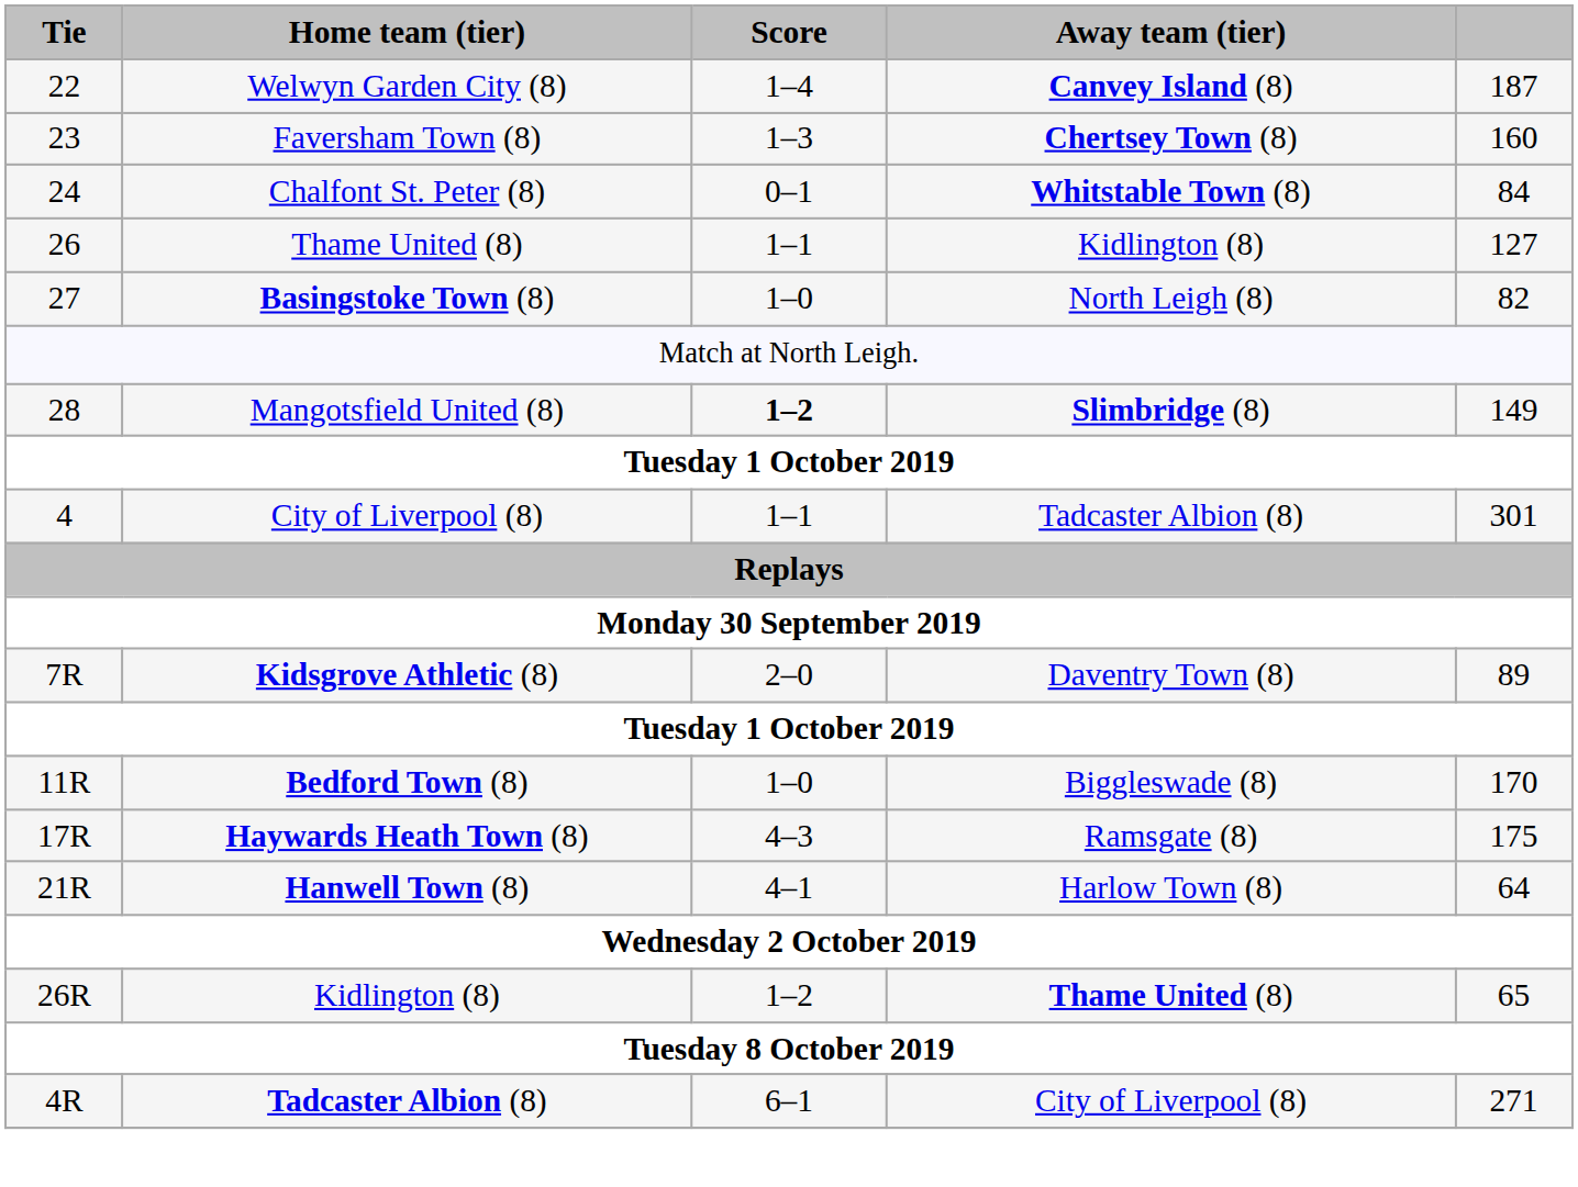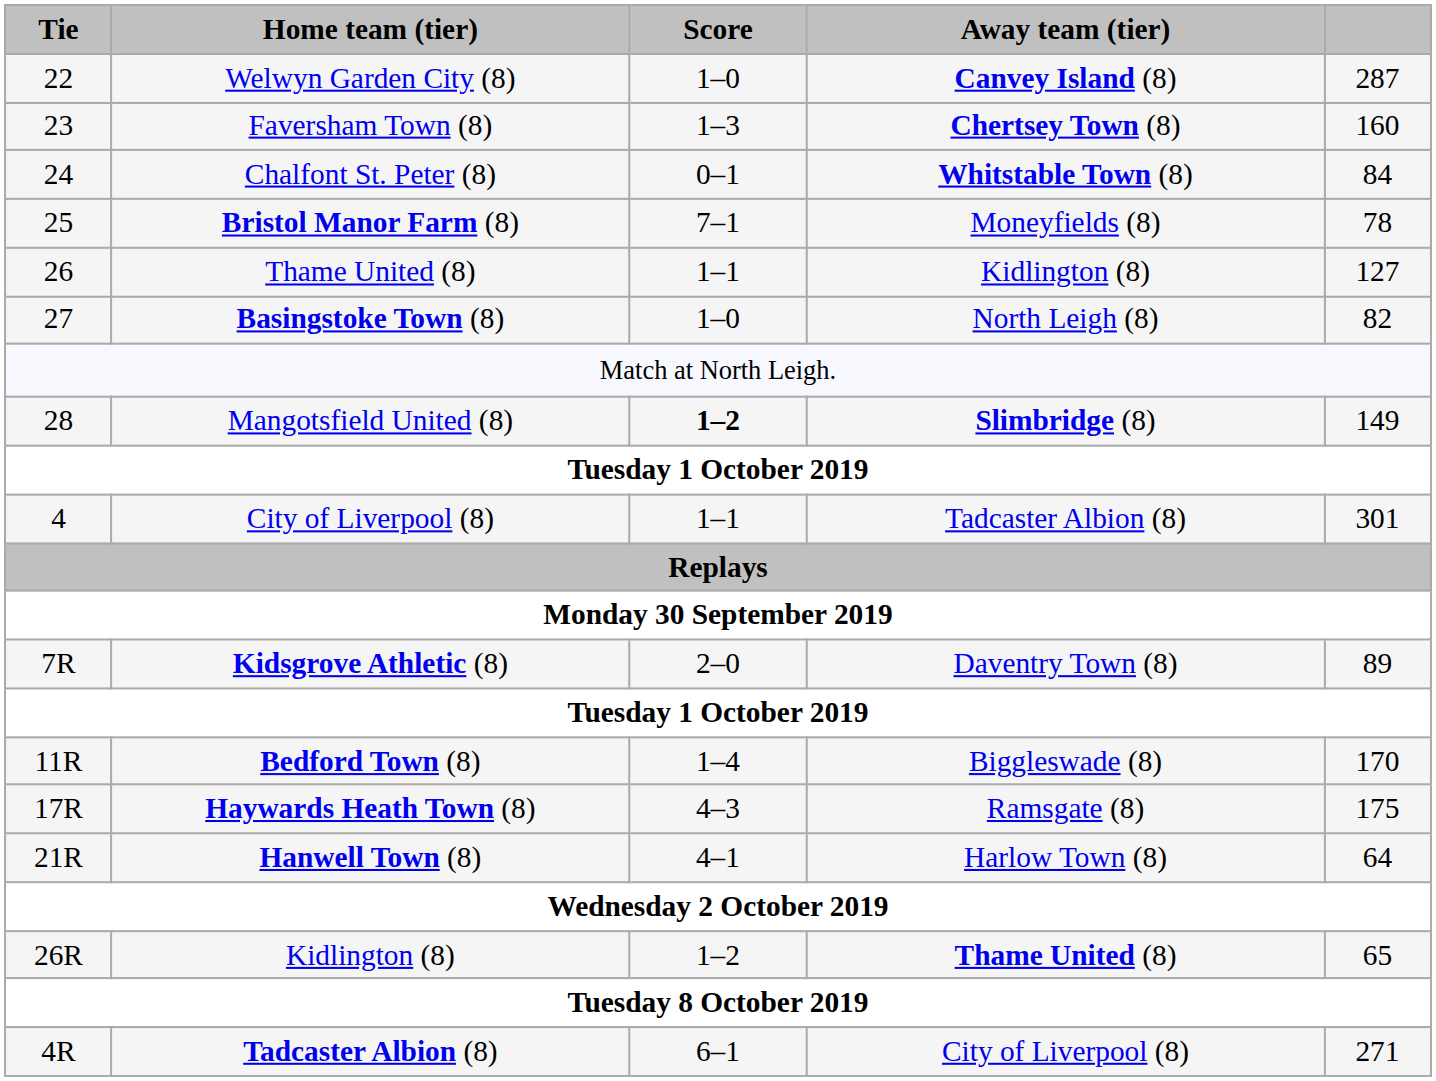 <table class="wikitable" style="width: 700px; background:WhiteSmoke; text-align:center; font-size:90%">
 <tr>
 <td scope="col" style="width:  7.50%; background:silver;"><strong>Tie</strong></td>
 <td scope="col" style="width: 36.25%; background:silver;"><strong>Home team (tier)</strong></td>
 <td scope="col" style="width: 12.50%; background:silver;"><strong>Score</strong></td>
 <td scope="col" style="width: 36.25%; background:silver;"><strong>Away team (tier)</strong></td>
 <td scope="col" style="width:  7.50%; background:silver;"><strong></strong></td>
 </tr>
 <tr>
 <td>22</td>
 <td><a href='#'>Welwyn Garden City</a> (8)</td>
-<td>1–4</td>
+<td>1–0 </td>
 <td><strong><a href='#'>Canvey Island</a></strong> (8)</td>
-<td>187</td>
+<td>287</td>
 </tr>
 <tr>
 <td>23</td>
 <td><a href='#'>Faversham Town</a> (8)</td>
 <td>1–3</td>
 <td><strong><a href='#'>Chertsey Town</a></strong> (8)</td>
 <td>160</td>
 </tr>
 <tr>
 <td>24</td>
 <td><a href='#'>Chalfont St. Peter</a> (8)</td>
 <td>0–1</td>
 <td><strong><a href='#'>Whitstable Town</a></strong> (8)</td>
 <td>84</td>
+</tr>
+<tr>
+<td>25</td>
+<td><strong><a href='#'>Bristol Manor Farm</a></strong> (8)</td>
+<td>7–1</td>
+<td><a href='#'>Moneyfields</a> (8)</td>
+<td>78</td>
 </tr>
 <tr>
 <td>26</td>
 <td><a href='#'>Thame United</a> (8)</td>
 <td>1–1</td>
 <td><a href='#'>Kidlington</a> (8)</td>
 <td>127</td>
 </tr>
 <tr>
 <td>27</td>
 <td><strong><a href='#'>Basingstoke Town</a></strong> (8)</td>
 <td>1–0</td>
 <td><a href='#'>North Leigh</a> (8)</td>
 <td>82</td>
 </tr>
 <tr>
 <td colspan="5" style="background:GhostWhite; height:20px; text-align:center; font-size:90%">Match at North Leigh.</td>
 </tr>
 <tr>
 <td>28</td>
 <td><a href='#'>Mangotsfield United</a> (8)</td>
 <td><strong>1–2</strong></td>
 <td><strong><a href='#'>Slimbridge</a></strong> (8)</td>
 <td>149</td>
 </tr>
 <tr>
 <td colspan="5" style= background:White><strong>Tuesday 1 October 2019</strong></td>
 </tr>
 <tr>
 <td>4</td>
 <td><a href='#'>City of Liverpool</a> (8)</td>
 <td>1–1</td>
 <td><a href='#'>Tadcaster Albion</a> (8)</td>
 <td>301</td>
 </tr>
 <tr>
 <td colspan="5" style= background:Silver><strong>Replays</strong></td>
 </tr>
 <tr>
 <td colspan="5" style= background:White><strong>Monday 30 September 2019</strong></td>
 </tr>
 <tr>
 <td>7R</td>
 <td><strong><a href='#'>Kidsgrove Athletic</a></strong> (8)</td>
 <td>2–0</td>
 <td><a href='#'>Daventry Town</a> (8)</td>
 <td>89</td>
 </tr>
 <tr>
 <td colspan="5" style= background:White><strong>Tuesday 1 October 2019</strong></td>
 </tr>
 <tr>
 <td>11R</td>
 <td><strong><a href='#'>Bedford Town</a></strong> (8)</td>
-<td>1–0 </td>
+<td>1–4</td>
 <td><a href='#'>Biggleswade</a> (8)</td>
 <td>170</td>
 </tr>
 <tr>
 <td>17R</td>
 <td><strong><a href='#'>Haywards Heath Town</a></strong> (8)</td>
 <td>4–3</td>
 <td><a href='#'>Ramsgate</a> (8)</td>
 <td>175</td>
 </tr>
 <tr>
 <td>21R</td>
 <td><strong><a href='#'>Hanwell Town</a></strong> (8)</td>
 <td>4–1</td>
 <td><a href='#'>Harlow Town</a> (8)</td>
 <td>64</td>
 </tr>
 <tr>
 <td colspan="5" style= background:White><strong>Wednesday 2 October 2019</strong></td>
 </tr>
 <tr>
 <td>26R</td>
 <td><a href='#'>Kidlington</a> (8)</td>
 <td>1–2</td>
 <td><strong><a href='#'>Thame United</a></strong> (8)</td>
 <td>65</td>
 </tr>
 <tr>
 <td colspan="5" style= background:White><strong>Tuesday 8 October 2019</strong></td>
 </tr>
 <tr>
 <td>4R</td>
 <td><strong><a href='#'>Tadcaster Albion</a></strong> (8)</td>
 <td>6–1</td>
 <td><a href='#'>City of Liverpool</a> (8)</td>
 <td>271</td>
 </tr>
 <tr>
 </tr>
 </table>
